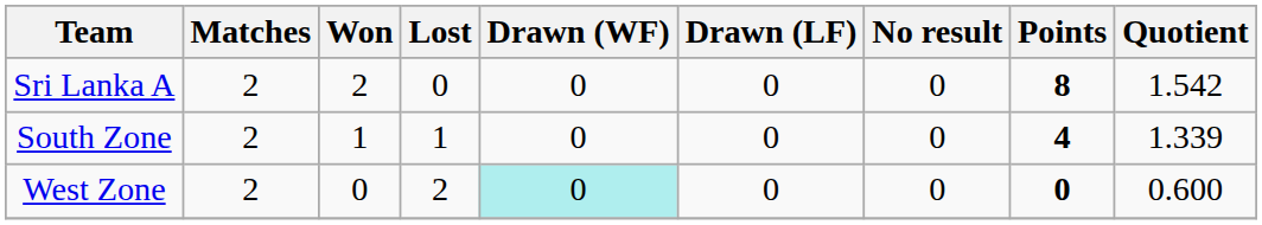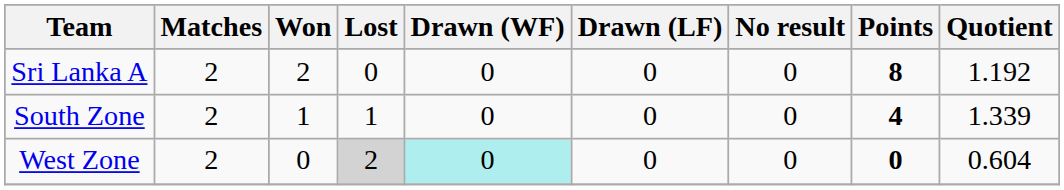 <table class="wikitable sortable" style="text-align: center; ">
 <tr>
 <th>Team</th>
 <th>Matches</th>
 <th>Won</th>
 <th>Lost</th>
 <th>Drawn (WF)</th>
 <th>Drawn (LF)</th>
 <th>No result</th>
 <th>Points</th>
 <th>Quotient</th>
 </tr>
 <tr -bgcolor="#ccffcc">
 <td><a href='#'>Sri Lanka A</a></td>
 <td>2</td>
 <td>2</td>
 <td>0</td>
 <td>0</td>
 <td>0</td>
 <td>0</td>
 <td><strong>8</strong></td>
-<td>1.542</td>
+<td>1.192</td>
 </tr>
 <tr>
 <td><a href='#'>South Zone</a></td>
 <td>2</td>
 <td>1</td>
 <td>1</td>
 <td>0</td>
 <td>0</td>
 <td>0</td>
 <td><strong>4</strong></td>
 <td>1.339</td>
 </tr>
 <tr>
 <td><a href='#'>West Zone</a></td>
 <td>2</td>
 <td>0</td>
-<td>2</td>
+<td style="background: lightgrey;">2</td>
 <td style="background: paleturquoise;">0</td>
 <td>0</td>
 <td>0</td>
 <td><strong>0</strong></td>
-<td>0.600</td>
+<td>0.604</td>
 </tr>
 <tr>
 </tr>
 </table>
